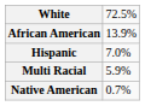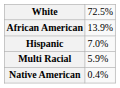 <table class="wikitable">
 <tr>
 <th>White</th>
 <td>72.5%</td>
 </tr>
 <tr>
 <th>African American</th>
 <td>13.9%</td>
 </tr>
 <tr>
 <th>Hispanic</th>
 <td>7.0%</td>
 </tr>
 <tr>
 <th>Multi Racial</th>
 <td>5.9%</td>
 </tr>
 <tr>
 <th>Native American</th>
-<td>0.7%</td>
+<td>0.4%</td>
 </tr>
 </table>
